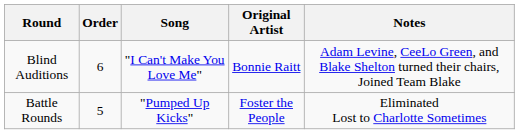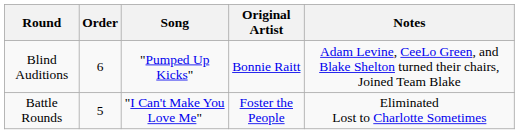 <table class="wikitable" style="text-align:center;">
 <tr>
 <th>Round</th>
 <th>Order</th>
 <th>Song</th>
 <th>Original Artist</th>
 <th>Notes</th>
 </tr>
 <tr>
 <td>Blind Auditions</td>
 <td>6</td>
-<td>"<a href='#'>I Can't Make You Love Me</a>"</td>
+<td>"<a href='#'>Pumped Up Kicks</a>"</td>
 <td><a href='#'>Bonnie Raitt</a></td>
 <td><a href='#'>Adam Levine</a>, <a href='#'>CeeLo Green</a>, and <a href='#'>Blake Shelton</a> turned their chairs, <br> Joined Team Blake</td>
 </tr>
 <tr>
 <td>Battle Rounds</td>
 <td>5</td>
-<td>"<a href='#'>Pumped Up Kicks</a>"</td>
+<td>"<a href='#'>I Can't Make You Love Me</a>"</td>
 <td><a href='#'>Foster the People</a></td>
 <td>Eliminated <br> Lost to <a href='#'>Charlotte Sometimes</a></td>
 </tr>
 </table>
